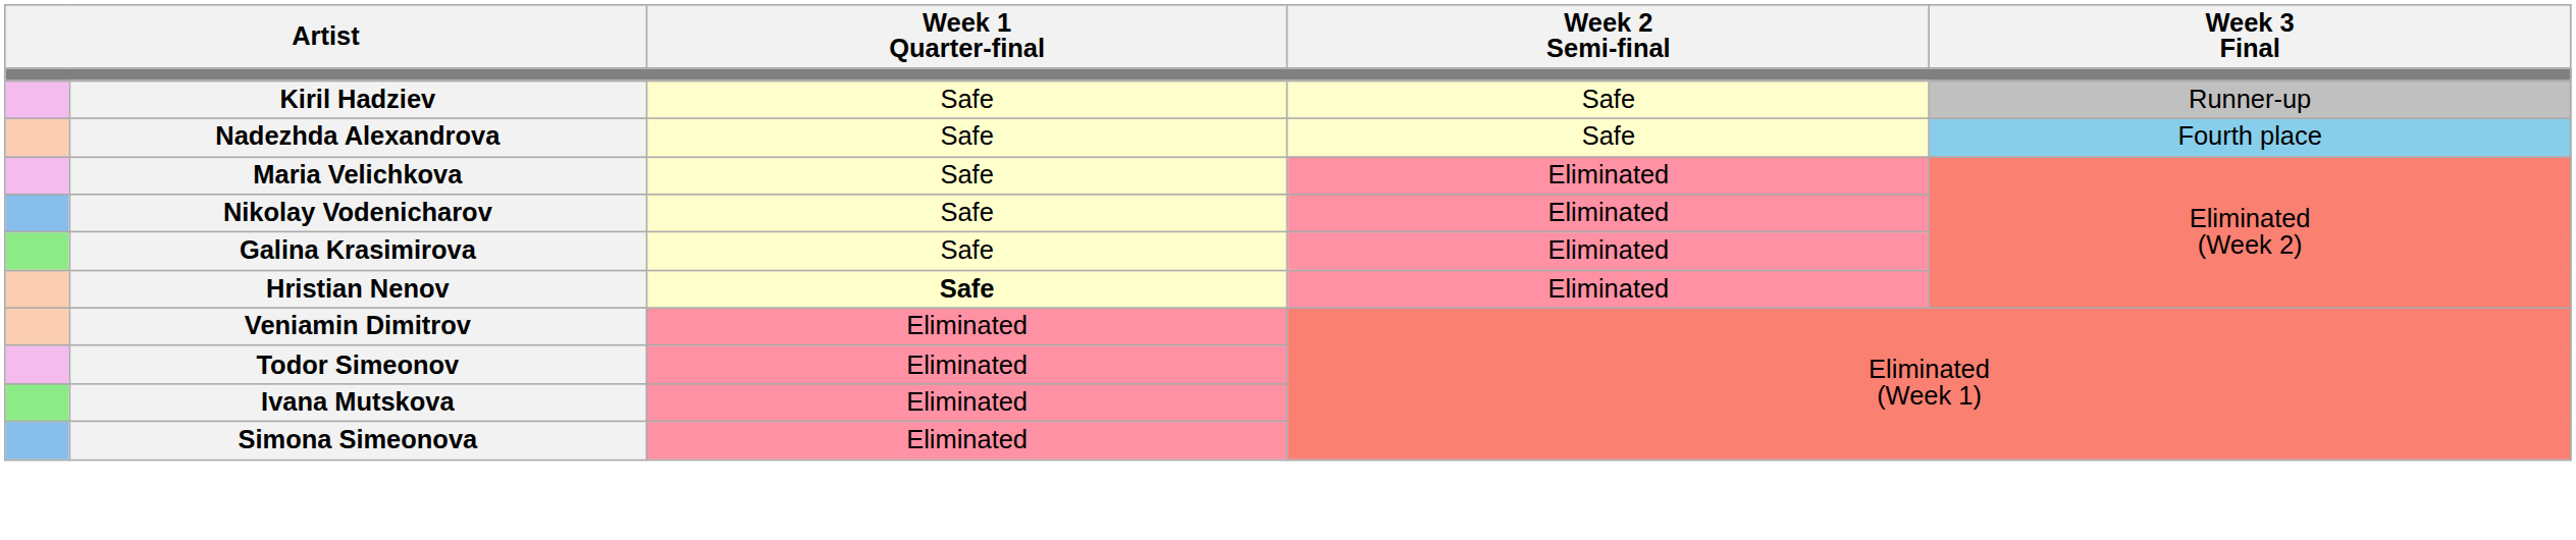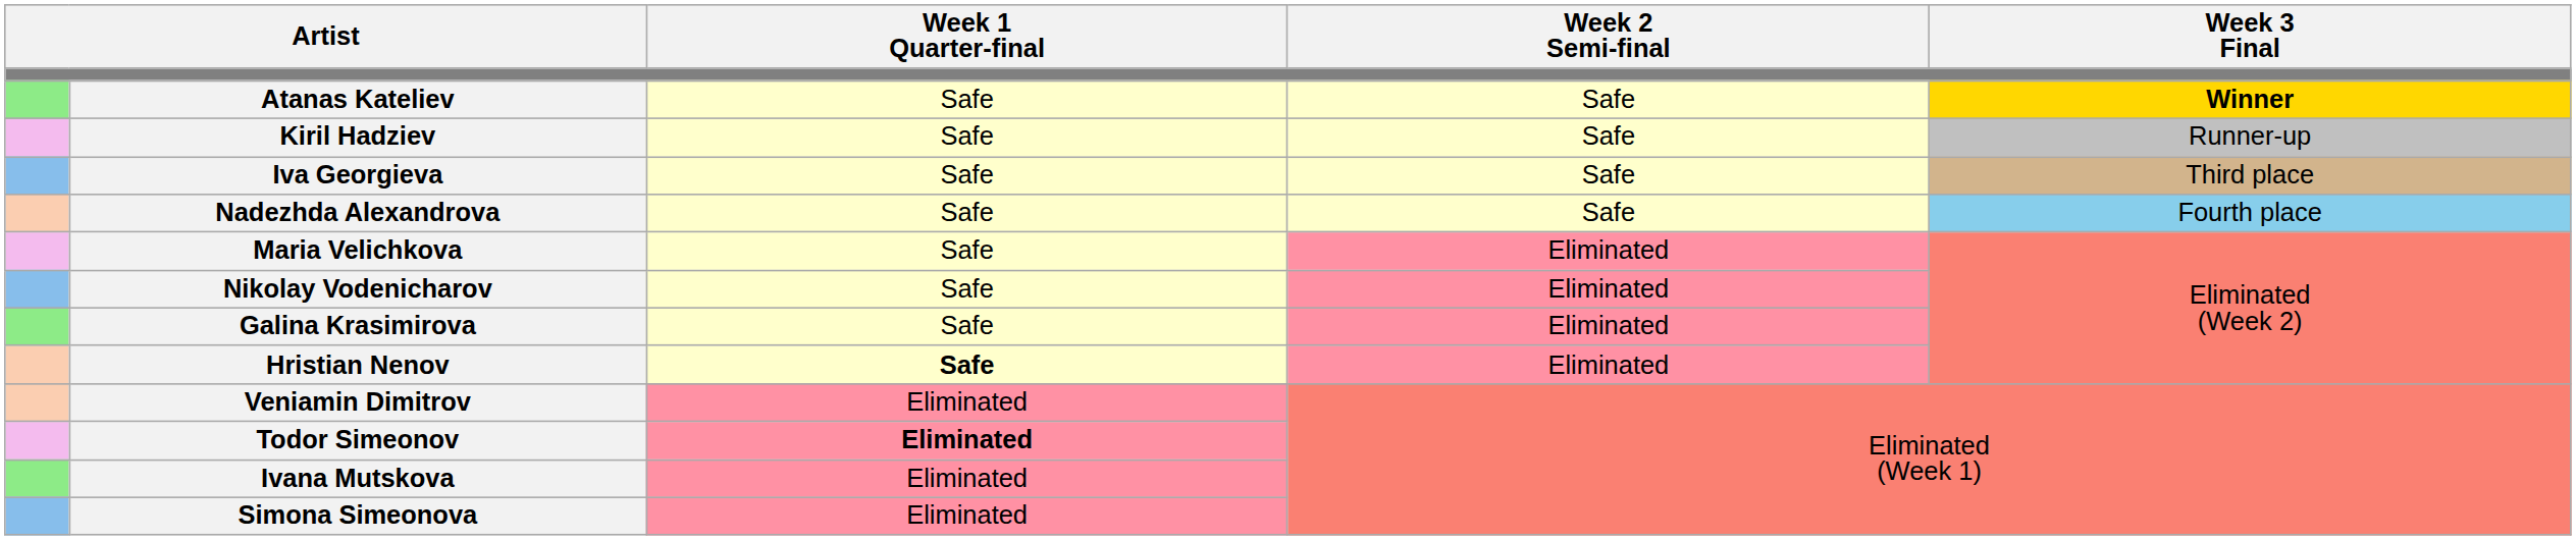 <table class="wikitable" style="text-align:center; line-height:16px; width:100%;">
 <tr>
 <th colspan="2">Artist</th>
 <th style="width:20%;">Week 1<br>Quarter-final</th>
 <th style="width:20%;">Week 2<br>Semi-final</th>
 <th style="width:20%;">Week 3<br>Final</th>
 </tr>
 <tr>
 <th colspan="5" style="background:gray;"></th>
 </tr>
 <tr>
+<th style="background:#8deb87;"></th>
+<th>Atanas Kateliev</th>
+<td style="background:#ffffcc;">Safe</td>
+<td style="background:#ffffcc;">Safe</td>
+<td style="background:gold;"><strong>Winner</strong></td>
+</tr>
+<tr>
 <td style="background:#f4bbee; width:2%;"></td>
 <th style="width:18%;">Kiril Hadziev</th>
 <td style="background:#ffffcc;">Safe</td>
 <td style="background:#ffffcc;">Safe</td>
 <td style="background:silver;">Runner-up</td>
+</tr>
+<tr>
+<td style="background:#87beeb;"></td>
+<th>Iva Georgieva</th>
+<td style="background:#ffffcc;">Safe</td>
+<td style="background:#ffffcc;">Safe</td>
+<td style="background:tan;">Third place</td>
 </tr>
 <tr>
 <th style="background:#fbceb1;"></th>
 <th>Nadezhda Alexandrova</th>
 <td style="background:#ffffcc;">Safe</td>
 <td style="background:#ffffcc;">Safe</td>
 <td style="background:skyblue;">Fourth place</td>
 </tr>
 <tr>
 <th style="background:#f4bbee;"></th>
 <th>Maria Velichkova</th>
 <td style="background:#ffffcc;">Safe</td>
 <td style="background:#FF91A4;">Eliminated</td>
 <td rowspan="4" style="background:salmon;">Eliminated<br>(Week 2)</td>
 </tr>
 <tr>
 <th style="background:#87beeb;"></th>
 <th>Nikolay Vodenicharov</th>
 <td style="background:#ffffcc;">Safe</td>
 <td style="background:#FF91A4;">Eliminated</td>
 </tr>
 <tr>
 <th style="background:#8deb87;"></th>
 <th>Galina Krasimirova</th>
 <td style="background:#ffffcc;">Safe</td>
 <td style="background:#FF91A4;">Eliminated</td>
 </tr>
 <tr>
 <td style="background:#fbceb1"></td>
 <th>Hristian Nenov</th>
 <td style="background:#ffffcc;"><strong>Safe</strong></td>
 <td style="background:#FF91A4;">Eliminated</td>
 </tr>
 <tr>
 <th style="background:#fbceb1;"></th>
 <th>Veniamin Dimitrov</th>
 <td style="background:#FF91A4;">Eliminated</td>
 <td colspan="2" rowspan="4" style="background:salmon;">Eliminated<br>(Week 1)</td>
 </tr>
 <tr>
 <th style="background:#f4bbee;"></th>
 <th>Todor Simeonov</th>
-<td style="background:#FF91A4;">Eliminated</td>
+<td style="background:#FF91A4;"><strong>Eliminated</strong></td>
 </tr>
 <tr>
 <th style="background:#8deb87;"></th>
 <th>Ivana Mutskova</th>
 <td style="background:#FF91A4;">Eliminated</td>
 </tr>
 <tr>
 <th style="background:#87beeb;"></th>
 <th>Simona Simeonova</th>
 <td style="background:#FF91A4;">Eliminated</td>
 </tr>
 </table>
